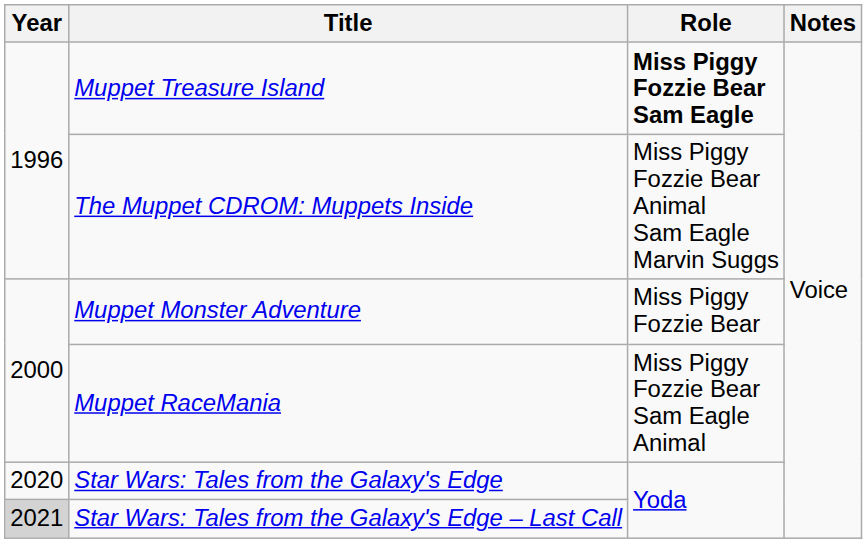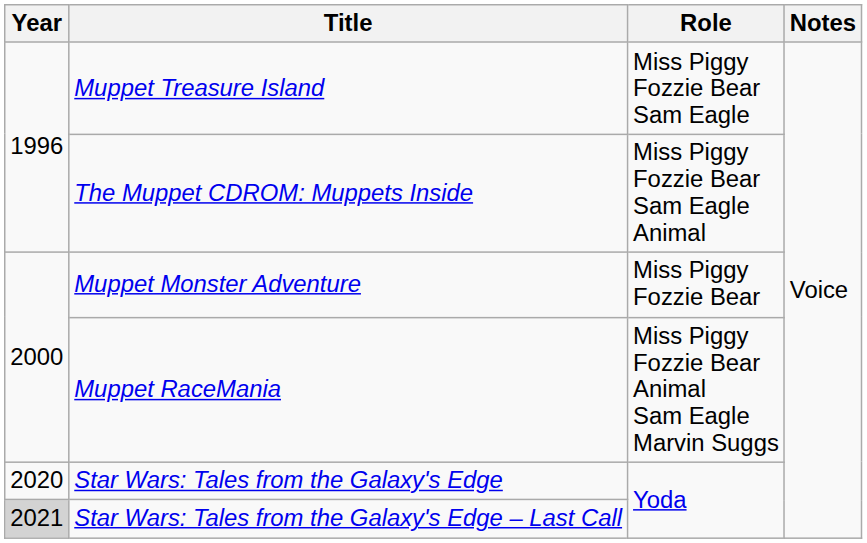 <table class="wikitable">
 <tr>
 <th>Year</th>
 <th>Title</th>
 <th>Role</th>
 <th>Notes</th>
 </tr>
 <tr>
 <td rowspan="2">1996</td>
 <td><em><a href='#'>Muppet Treasure Island</a></em></td>
-<td><strong>Miss Piggy<br>Fozzie Bear<br>Sam Eagle</strong></td>
+<td>Miss Piggy<br>Fozzie Bear<br>Sam Eagle</td>
 <td rowspan="6">Voice</td>
 </tr>
 <tr>
 <td><em><a href='#'>The Muppet CDROM: Muppets Inside</a></em></td>
-<td>Miss Piggy<br>Fozzie Bear<br>Animal<br>Sam Eagle<br>Marvin Suggs</td>
+<td>Miss Piggy<br>Fozzie Bear<br>Sam Eagle<br>Animal</td>
 </tr>
 <tr>
 <td rowspan="2">2000</td>
 <td><em><a href='#'>Muppet Monster Adventure</a></em></td>
 <td>Miss Piggy<br>Fozzie Bear</td>
 </tr>
 <tr>
 <td><em><a href='#'>Muppet RaceMania</a></em></td>
-<td>Miss Piggy<br>Fozzie Bear<br>Sam Eagle<br>Animal</td>
+<td>Miss Piggy<br>Fozzie Bear<br>Animal<br>Sam Eagle<br>Marvin Suggs</td>
 </tr>
 <tr>
 <td>2020</td>
 <td><em><a href='#'>Star Wars: Tales from the Galaxy's Edge</a></em></td>
 <td rowspan="2"><a href='#'>Yoda</a></td>
 </tr>
 <tr>
 <td style="background: lightgrey;">2021</td>
 <td><em><a href='#'>Star Wars: Tales from the Galaxy's Edge – Last Call</a></em></td>
 </tr>
 </table>
